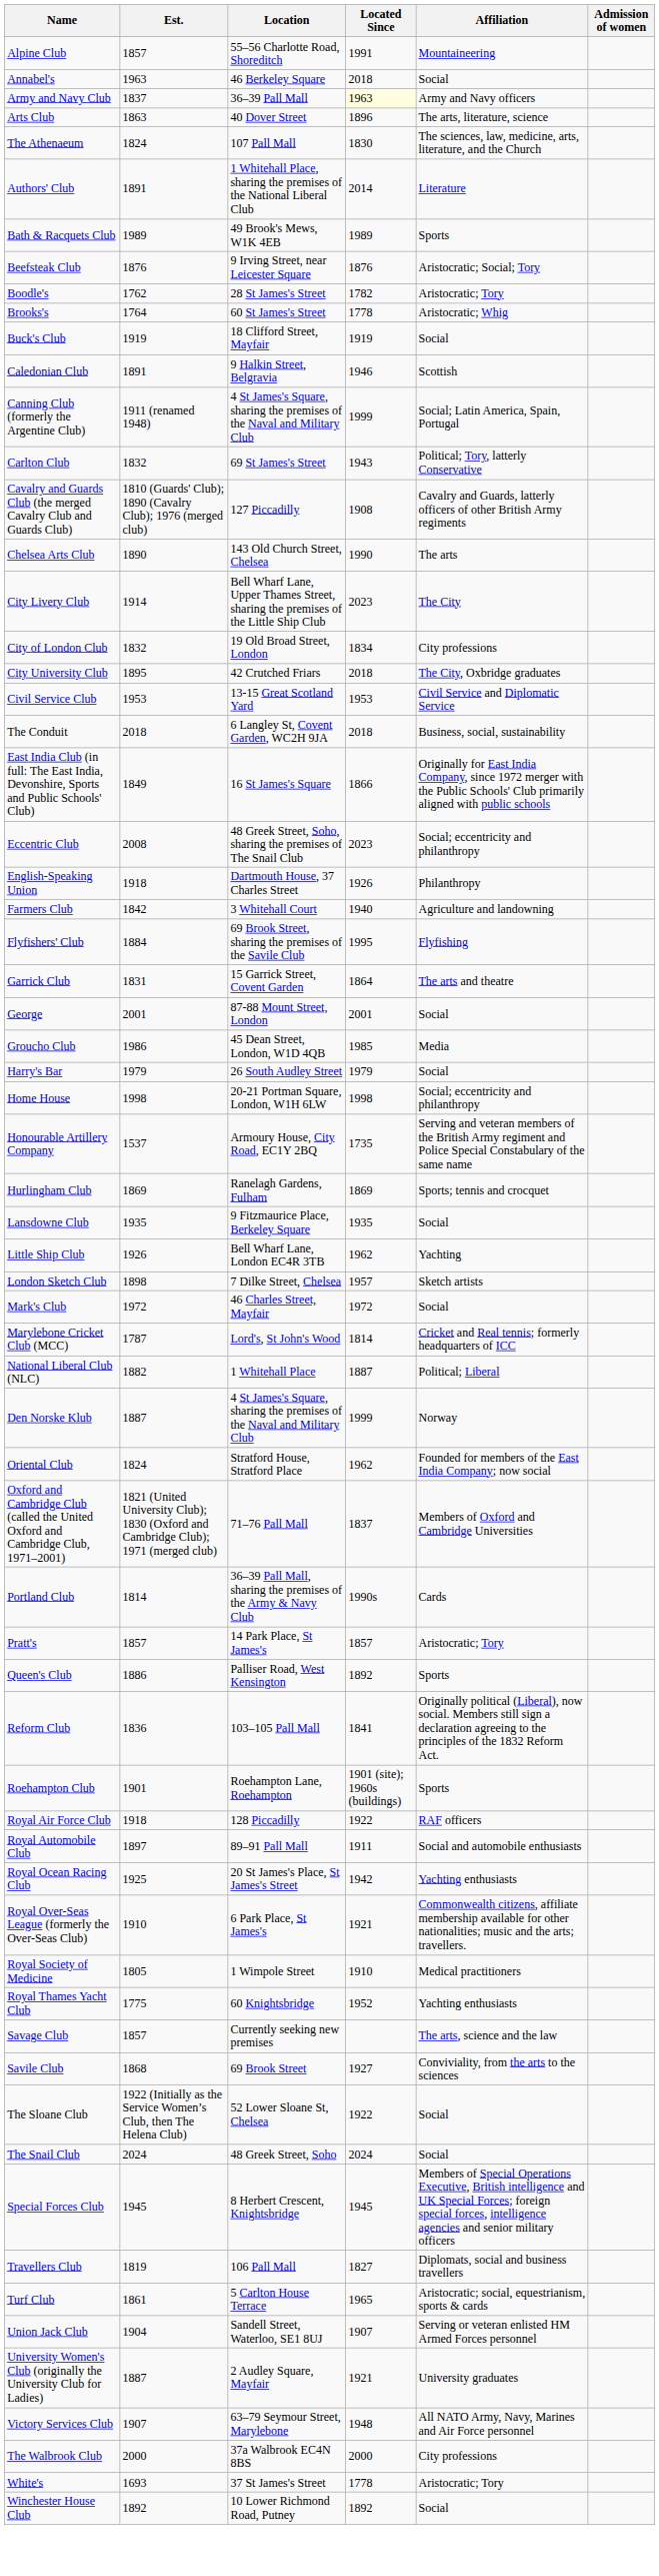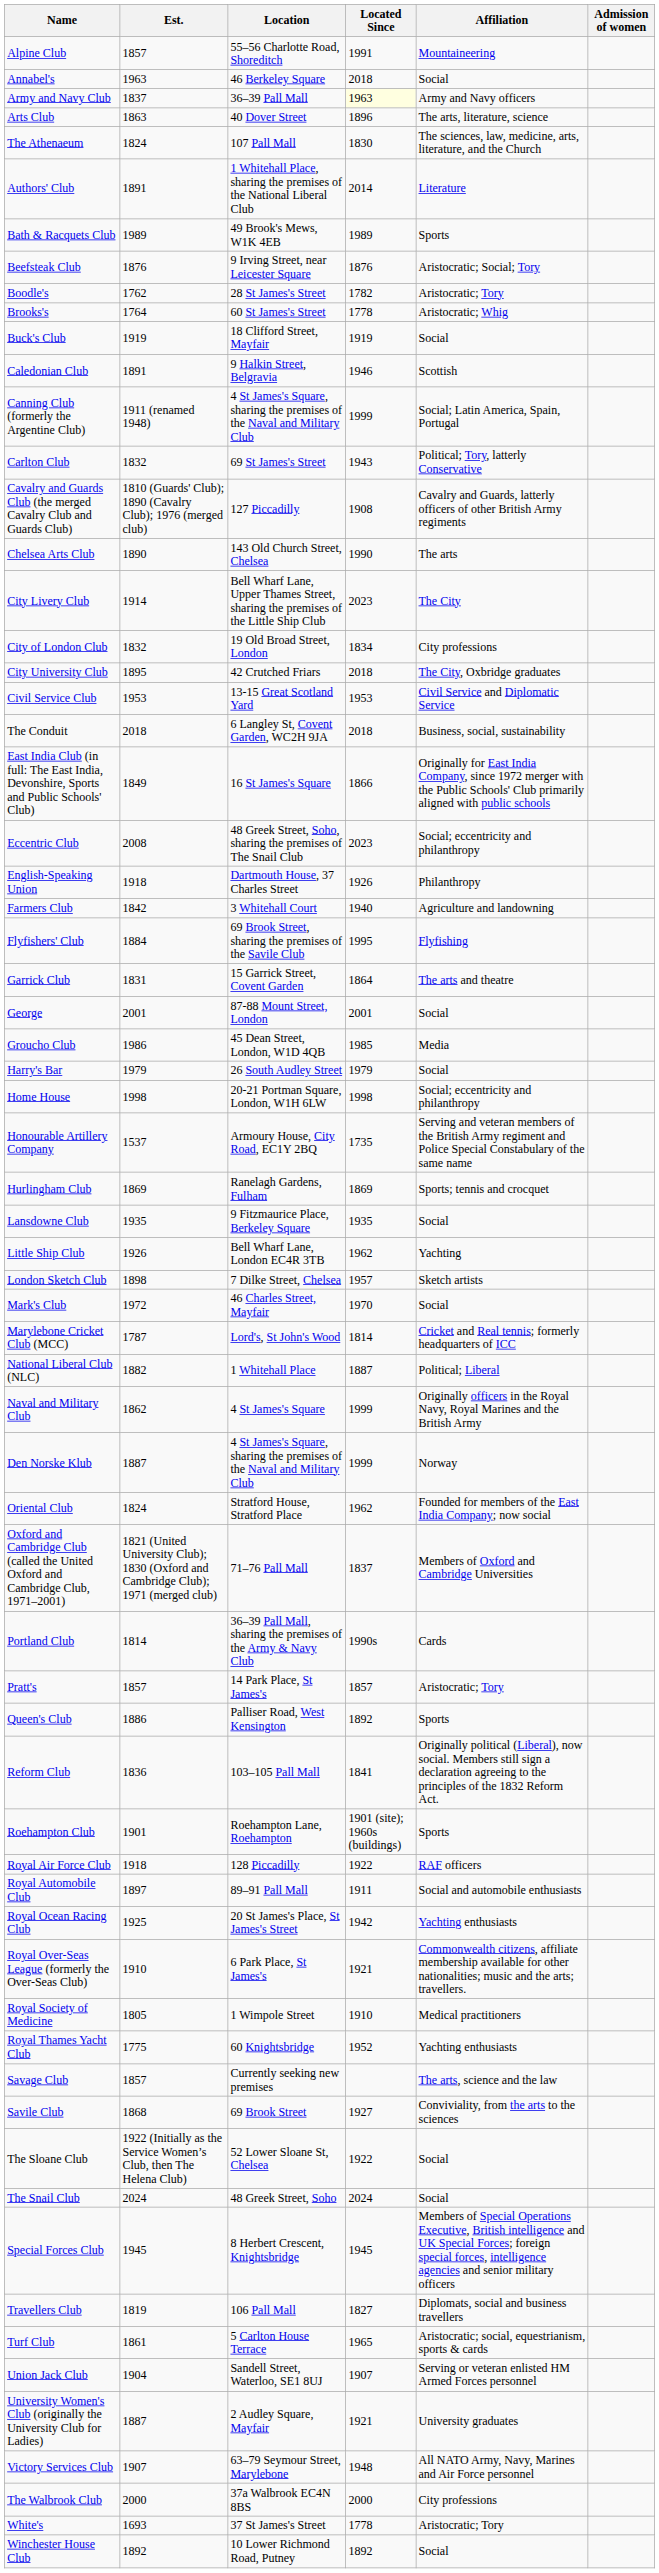 <table class="wikitable sortable">
 <tr>
 <th>Name</th>
 <th>Est.</th>
 <th>Location</th>
 <th>Located Since</th>
 <th>Affiliation</th>
 <th>Admission of women</th>
 </tr>
 <tr>
 <td><a href='#'>Alpine Club</a></td>
 <td>1857</td>
 <td>55–56 Charlotte Road, <a href='#'>Shoreditch</a></td>
 <td>1991</td>
 <td><a href='#'>Mountaineering</a></td>
 <td></td>
 </tr>
 <tr>
 <td><a href='#'>Annabel's</a></td>
 <td>1963</td>
 <td>46 <a href='#'>Berkeley Square</a></td>
 <td>2018</td>
 <td>Social</td>
 <td></td>
 </tr>
 <tr>
 <td><a href='#'>Army and Navy Club</a></td>
 <td>1837</td>
 <td>36–39 <a href='#'>Pall Mall</a></td>
 <td style="background: lightyellow;">1963</td>
 <td>Army and Navy officers</td>
 <td></td>
 </tr>
 <tr>
 <td><a href='#'>Arts Club</a></td>
 <td>1863</td>
 <td>40 <a href='#'>Dover Street</a></td>
 <td>1896</td>
 <td>The arts, literature, science</td>
 <td></td>
 </tr>
 <tr>
 <td><a href='#'>The Athenaeum</a></td>
 <td>1824</td>
 <td>107 <a href='#'>Pall Mall</a></td>
 <td>1830</td>
 <td>The sciences, law, medicine, arts, literature, and the Church</td>
 <td></td>
 </tr>
 <tr>
 <td><a href='#'>Authors' Club</a></td>
 <td>1891</td>
 <td><a href='#'>1 Whitehall Place</a>, sharing the  premises of the National Liberal Club</td>
 <td>2014</td>
 <td><a href='#'>Literature</a></td>
 <td></td>
 </tr>
 <tr>
 <td><a href='#'>Bath & Racquets Club</a></td>
 <td>1989</td>
 <td>49 Brook's Mews, W1K 4EB</td>
 <td>1989</td>
 <td>Sports</td>
 <td></td>
 </tr>
 <tr>
 <td><a href='#'>Beefsteak Club</a></td>
 <td>1876</td>
 <td>9 Irving Street, near <a href='#'>Leicester Square</a></td>
 <td>1876</td>
 <td>Aristocratic; Social; <a href='#'>Tory</a></td>
 <td></td>
 </tr>
 <tr>
 <td><a href='#'>Boodle's</a></td>
 <td>1762</td>
 <td>28 <a href='#'>St James's Street</a></td>
 <td>1782</td>
 <td>Aristocratic; <a href='#'>Tory</a></td>
 <td></td>
 </tr>
 <tr>
 <td><a href='#'>Brooks's</a></td>
 <td>1764</td>
 <td>60 <a href='#'>St James's Street</a></td>
 <td>1778</td>
 <td>Aristocratic; <a href='#'>Whig</a></td>
 <td></td>
 </tr>
 <tr>
 <td><a href='#'>Buck's Club</a></td>
 <td>1919</td>
 <td>18 Clifford Street, <a href='#'>Mayfair</a></td>
 <td>1919</td>
 <td>Social</td>
 <td></td>
 </tr>
 <tr>
 <td><a href='#'>Caledonian Club</a></td>
 <td>1891</td>
 <td>9 <a href='#'>Halkin Street</a>, <a href='#'>Belgravia</a></td>
 <td>1946</td>
 <td>Scottish</td>
 <td></td>
 </tr>
 <tr>
 <td><a href='#'>Canning Club</a> (formerly the Argentine Club)</td>
 <td>1911 (renamed 1948)</td>
 <td>4 <a href='#'>St James's Square</a>, sharing the premises of the <a href='#'>Naval and Military Club</a></td>
 <td>1999</td>
 <td>Social; Latin America, Spain, Portugal</td>
 <td></td>
 </tr>
 <tr>
 <td><a href='#'>Carlton Club</a></td>
 <td>1832</td>
 <td>69 <a href='#'>St James's Street</a></td>
 <td>1943</td>
 <td>Political; <a href='#'>Tory</a>, latterly <a href='#'>Conservative</a></td>
 <td></td>
 </tr>
 <tr>
 <td><a href='#'>Cavalry and Guards Club</a> (the merged Cavalry Club and Guards Club)</td>
 <td>1810 (Guards' Club); 1890 (Cavalry Club); 1976 (merged club)</td>
 <td>127 <a href='#'>Piccadilly</a></td>
 <td>1908</td>
 <td>Cavalry and Guards, latterly officers of other British Army regiments</td>
 <td></td>
 </tr>
 <tr>
 <td><a href='#'>Chelsea Arts Club</a></td>
 <td>1890</td>
 <td>143 Old Church Street, <a href='#'>Chelsea</a></td>
 <td>1990</td>
 <td>The arts</td>
 <td></td>
 </tr>
 <tr>
 <td><a href='#'>City Livery Club</a></td>
 <td>1914</td>
 <td>Bell Wharf Lane, Upper Thames Street, sharing the premises of the Little Ship Club</td>
 <td>2023</td>
 <td><a href='#'>The City</a></td>
 <td></td>
 </tr>
 <tr>
 <td><a href='#'>City of London Club</a></td>
 <td>1832</td>
 <td>19 Old Broad Street, <a href='#'>London</a></td>
 <td>1834</td>
 <td>City professions</td>
 <td></td>
 </tr>
 <tr>
 <td><a href='#'>City University Club</a></td>
 <td>1895</td>
 <td>42 Crutched Friars</td>
 <td>2018</td>
 <td><a href='#'>The City</a>, Oxbridge graduates</td>
 <td></td>
 </tr>
 <tr>
 <td><a href='#'>Civil Service Club</a></td>
 <td>1953</td>
 <td>13-15 <a href='#'>Great Scotland Yard</a></td>
 <td>1953</td>
 <td><a href='#'>Civil Service</a> and <a href='#'>Diplomatic Service</a></td>
 <td></td>
 </tr>
 <tr>
 <td>The Conduit</td>
 <td>2018</td>
 <td>6 Langley St, <a href='#'>Covent Garden</a>, WC2H 9JA</td>
 <td>2018</td>
 <td>Business, social, sustainability</td>
 <td></td>
 </tr>
 <tr>
 <td><a href='#'>East India Club</a> (in full: The East India, Devonshire, Sports and Public Schools' Club)</td>
 <td>1849</td>
 <td>16 <a href='#'>St James's Square</a></td>
 <td>1866</td>
 <td>Originally for <a href='#'>East India Company</a>, since 1972 merger with the Public Schools' Club primarily aligned with <a href='#'>public schools</a></td>
 <td></td>
 </tr>
 <tr>
 <td><a href='#'>Eccentric Club</a></td>
 <td>2008</td>
 <td>48 Greek Street, <a href='#'>Soho</a>, sharing the premises of The Snail Club</td>
 <td>2023</td>
 <td>Social; eccentricity and philanthropy</td>
 <td></td>
 </tr>
 <tr>
 <td><a href='#'>English-Speaking Union</a></td>
 <td>1918</td>
 <td><a href='#'>Dartmouth House</a>, 37 Charles Street</td>
 <td>1926</td>
 <td>Philanthropy</td>
 <td></td>
 </tr>
 <tr>
 <td><a href='#'>Farmers Club</a></td>
 <td>1842</td>
 <td>3 <a href='#'>Whitehall Court</a></td>
 <td>1940</td>
 <td>Agriculture and landowning</td>
 <td></td>
 </tr>
 <tr>
 <td><a href='#'>Flyfishers' Club</a></td>
 <td>1884</td>
 <td>69 <a href='#'>Brook Street</a>, sharing the premises of the <a href='#'>Savile Club</a></td>
 <td>1995</td>
 <td><a href='#'>Flyfishing</a></td>
 <td></td>
 </tr>
 <tr>
 <td><a href='#'>Garrick Club</a></td>
 <td>1831</td>
 <td>15 Garrick Street, <a href='#'>Covent Garden</a></td>
 <td>1864</td>
 <td><a href='#'>The arts</a> and theatre</td>
 <td></td>
 </tr>
 <tr>
 <td><a href='#'>George</a></td>
 <td>2001</td>
 <td>87-88 <a href='#'>Mount Street, London</a></td>
 <td>2001</td>
 <td>Social</td>
 <td></td>
 </tr>
 <tr>
 <td><a href='#'>Groucho Club</a></td>
 <td>1986</td>
 <td>45 Dean Street, London, W1D 4QB</td>
 <td>1985</td>
 <td>Media</td>
 <td></td>
 </tr>
 <tr>
 <td><a href='#'>Harry's Bar</a></td>
 <td>1979</td>
 <td>26 <a href='#'>South Audley Street</a></td>
 <td>1979</td>
 <td>Social</td>
 <td></td>
 </tr>
 <tr>
 <td><a href='#'>Home House</a></td>
 <td>1998</td>
 <td>20-21 Portman Square, London, W1H 6LW</td>
 <td>1998</td>
 <td>Social; eccentricity and philanthropy</td>
 <td></td>
 </tr>
 <tr>
 <td><a href='#'>Honourable Artillery Company</a></td>
 <td>1537</td>
 <td>Armoury House, <a href='#'>City Road</a>, EC1Y 2BQ</td>
 <td>1735</td>
 <td>Serving and veteran members of the British Army regiment and Police Special Constabulary of the same name</td>
 <td></td>
 </tr>
 <tr>
 <td><a href='#'>Hurlingham Club</a></td>
 <td>1869</td>
 <td>Ranelagh Gardens, <a href='#'>Fulham</a></td>
 <td>1869</td>
 <td>Sports; tennis and crocquet</td>
 <td></td>
 </tr>
 <tr>
 <td><a href='#'>Lansdowne Club</a></td>
 <td>1935</td>
 <td>9 Fitzmaurice Place, <a href='#'>Berkeley Square</a></td>
 <td>1935</td>
 <td>Social</td>
 <td></td>
 </tr>
 <tr>
 <td><a href='#'>Little Ship Club</a></td>
 <td>1926</td>
 <td>Bell Wharf Lane, London EC4R 3TB</td>
 <td>1962</td>
 <td>Yachting</td>
 <td></td>
 </tr>
 <tr>
 <td><a href='#'>London Sketch Club</a></td>
 <td>1898</td>
 <td>7 Dilke Street, <a href='#'>Chelsea</a></td>
 <td>1957</td>
 <td>Sketch artists</td>
 <td></td>
 </tr>
 <tr>
 <td><a href='#'>Mark's Club</a></td>
 <td>1972</td>
 <td>46 <a href='#'>Charles Street, Mayfair</a></td>
-<td>1972</td>
+<td>1970</td>
 <td>Social</td>
 <td></td>
 </tr>
 <tr>
 <td><a href='#'>Marylebone Cricket Club</a> (MCC)</td>
 <td>1787</td>
 <td><a href='#'>Lord's</a>, <a href='#'>St John's Wood</a></td>
 <td>1814</td>
 <td><a href='#'>Cricket</a> and <a href='#'>Real tennis</a>; formerly headquarters of <a href='#'>ICC</a></td>
 <td></td>
 </tr>
 <tr>
 <td><a href='#'>National Liberal Club</a> (NLC)</td>
 <td>1882</td>
 <td>1 <a href='#'>Whitehall Place</a></td>
 <td>1887</td>
 <td>Political; <a href='#'>Liberal</a></td>
+<td></td>
+</tr>
+<tr>
+<td><a href='#'>Naval and Military Club</a></td>
+<td>1862</td>
+<td>4 <a href='#'>St James's Square</a></td>
+<td>1999</td>
+<td>Originally <a href='#'>officers</a> in the Royal Navy, Royal Marines and the British Army</td>
 <td></td>
 </tr>
 <tr>
 <td><a href='#'>Den Norske Klub</a></td>
 <td>1887</td>
 <td>4 <a href='#'>St James's Square</a>, sharing the premises of the <a href='#'>Naval and Military Club</a></td>
 <td>1999</td>
 <td>Norway</td>
 <td></td>
 </tr>
 <tr>
 <td><a href='#'>Oriental Club</a></td>
 <td>1824</td>
 <td>Stratford House, Stratford Place</td>
 <td>1962</td>
 <td>Founded for members of the <a href='#'>East India Company</a>; now social</td>
 <td></td>
 </tr>
 <tr>
 <td><a href='#'>Oxford and Cambridge Club</a> (called the United Oxford and Cambridge Club, 1971–2001)</td>
 <td>1821 (United University Club); 1830 (Oxford and Cambridge Club); 1971 (merged club)</td>
 <td>71–76 <a href='#'>Pall Mall</a></td>
 <td>1837</td>
 <td>Members of <a href='#'>Oxford</a> and <a href='#'>Cambridge</a> Universities</td>
 <td></td>
 </tr>
 <tr Penn Club>
 <td><a href='#'>Portland Club</a></td>
 <td>1814</td>
 <td>36–39 <a href='#'>Pall Mall</a>, sharing the premises of the <a href='#'>Army & Navy Club</a></td>
 <td>1990s</td>
 <td>Cards</td>
 <td></td>
 </tr>
 <tr>
 <td><a href='#'>Pratt's</a></td>
 <td>1857</td>
 <td>14 Park Place, <a href='#'>St James's</a></td>
 <td>1857</td>
 <td>Aristocratic; <a href='#'>Tory</a></td>
 <td></td>
 </tr>
 <tr>
 <td><a href='#'>Queen's Club</a></td>
 <td>1886</td>
 <td>Palliser Road, <a href='#'>West Kensington</a></td>
 <td>1892</td>
 <td>Sports</td>
 <td></td>
 </tr>
 <tr>
 <td><a href='#'>Reform Club</a></td>
 <td>1836</td>
 <td>103–105 <a href='#'>Pall Mall</a></td>
 <td>1841</td>
 <td>Originally political (<a href='#'>Liberal</a>), now social. Members still sign a declaration agreeing to the principles of the 1832 Reform Act.</td>
 <td></td>
 </tr>
 <tr>
 <td><a href='#'>Roehampton Club</a></td>
 <td>1901</td>
 <td>Roehampton Lane, <a href='#'>Roehampton</a></td>
 <td>1901 (site); 1960s (buildings)</td>
 <td>Sports</td>
 <td></td>
 </tr>
 <tr>
 <td><a href='#'>Royal Air Force Club</a></td>
 <td>1918</td>
 <td>128 <a href='#'>Piccadilly</a></td>
 <td>1922</td>
 <td><a href='#'>RAF</a> officers</td>
 <td></td>
 </tr>
 <tr>
 <td><a href='#'>Royal Automobile Club</a></td>
 <td>1897</td>
 <td>89–91 <a href='#'>Pall Mall</a></td>
 <td>1911</td>
 <td>Social and automobile enthusiasts</td>
 <td></td>
 </tr>
 <tr>
 <td><a href='#'>Royal Ocean Racing Club</a></td>
 <td>1925</td>
 <td>20 St James's Place, <a href='#'>St James's Street</a></td>
 <td>1942</td>
 <td><a href='#'>Yachting</a> enthusiasts</td>
 <td></td>
 </tr>
 <tr>
 <td><a href='#'>Royal Over-Seas League</a> (formerly the Over-Seas Club)</td>
 <td>1910</td>
 <td>6 Park Place, <a href='#'>St James's</a></td>
 <td>1921</td>
 <td><a href='#'>Commonwealth citizens</a>, affiliate membership available for other nationalities; music and the arts; travellers.</td>
 <td></td>
 </tr>
 <tr>
 <td><a href='#'>Royal Society of Medicine</a></td>
 <td>1805</td>
 <td>1 Wimpole Street</td>
 <td>1910</td>
 <td>Medical practitioners</td>
 <td></td>
 </tr>
 <tr>
 <td><a href='#'>Royal Thames Yacht Club</a></td>
 <td>1775</td>
 <td>60 <a href='#'>Knightsbridge</a></td>
 <td>1952</td>
 <td>Yachting enthusiasts</td>
 <td></td>
 </tr>
 <tr>
 <td><a href='#'>Savage Club</a></td>
 <td>1857</td>
 <td>Currently seeking new premises</td>
 <td></td>
 <td><a href='#'>The arts</a>, science and the law</td>
 <td></td>
 </tr>
 <tr>
 <td><a href='#'>Savile Club</a></td>
 <td>1868</td>
 <td>69 <a href='#'>Brook Street</a></td>
 <td>1927</td>
 <td>Conviviality, from <a href='#'>the arts</a> to the sciences</td>
 <td></td>
 </tr>
 <tr>
 <td>The Sloane Club</td>
 <td>1922 (Initially as the Service Women’s Club, then The Helena Club)</td>
 <td>52 Lower Sloane St, <a href='#'>Chelsea</a></td>
 <td>1922</td>
 <td>Social</td>
 <td></td>
 </tr>
 <tr>
 <td><a href='#'>The Snail Club</a></td>
 <td>2024</td>
 <td>48 Greek Street, <a href='#'>Soho</a></td>
 <td>2024</td>
 <td>Social</td>
 <td></td>
 </tr>
 <tr>
 <td><a href='#'>Special Forces Club</a></td>
 <td>1945</td>
 <td>8 Herbert Crescent, <a href='#'>Knightsbridge</a></td>
 <td>1945</td>
 <td>Members of <a href='#'>Special Operations Executive</a>, <a href='#'>British intelligence</a> and <a href='#'>UK Special Forces</a>; foreign <a href='#'>special forces</a>, <a href='#'>intelligence agencies</a> and senior military officers</td>
 <td></td>
 </tr>
 <tr>
 <td><a href='#'>Travellers Club</a></td>
 <td>1819</td>
 <td>106 <a href='#'>Pall Mall</a></td>
 <td>1827</td>
 <td>Diplomats, social and business travellers</td>
 <td></td>
 </tr>
 <tr>
 <td><a href='#'>Turf Club</a></td>
 <td>1861</td>
 <td>5 <a href='#'>Carlton House Terrace</a></td>
 <td>1965</td>
 <td>Aristocratic; social, equestrianism, sports & cards</td>
 <td></td>
 </tr>
 <tr>
 <td><a href='#'>Union Jack Club</a></td>
 <td>1904</td>
 <td>Sandell Street, Waterloo, SE1 8UJ</td>
 <td>1907</td>
 <td>Serving or veteran enlisted HM Armed Forces personnel</td>
 <td></td>
 </tr>
 <tr>
 <td><a href='#'>University Women's Club</a> (originally the University Club for Ladies)</td>
 <td>1887</td>
 <td>2 Audley Square, <a href='#'>Mayfair</a></td>
 <td>1921</td>
 <td>University graduates</td>
 <td></td>
 </tr>
 <tr>
 <td><a href='#'>Victory Services Club</a></td>
 <td>1907</td>
 <td>63–79 Seymour Street, <a href='#'>Marylebone</a></td>
 <td>1948</td>
 <td>All NATO Army, Navy, Marines and Air Force personnel</td>
 <td></td>
 </tr>
 <tr>
 <td><a href='#'>The Walbrook Club</a></td>
 <td>2000</td>
 <td>37a Walbrook EC4N 8BS</td>
 <td>2000</td>
 <td>City professions</td>
 <td></td>
 </tr>
 <tr>
 <td><a href='#'>White's</a></td>
 <td>1693</td>
 <td>37 St James's Street</td>
 <td>1778</td>
 <td>Aristocratic; Tory</td>
 <td></td>
 </tr>
 <tr>
 <td><a href='#'>Winchester House Club</a></td>
 <td>1892</td>
 <td>10 Lower Richmond Road, Putney</td>
 <td>1892</td>
 <td>Social</td>
 <td></td>
 </tr>
 </table>
